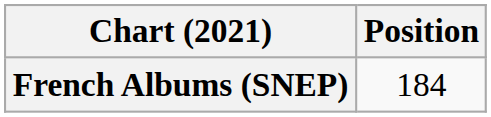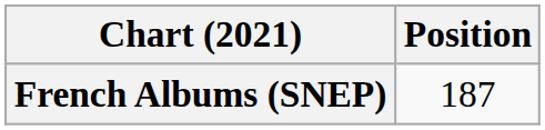 <table class="wikitable plainrowheaders" style="text-align:center">
 <tr>
 <th scope="col">Chart (2021)</th>
 <th scope="col">Position</th>
 </tr>
 <tr>
 <th scope="row">French Albums (SNEP)</th>
-<td>184</td>
+<td>187</td>
 </tr>
 </table>
